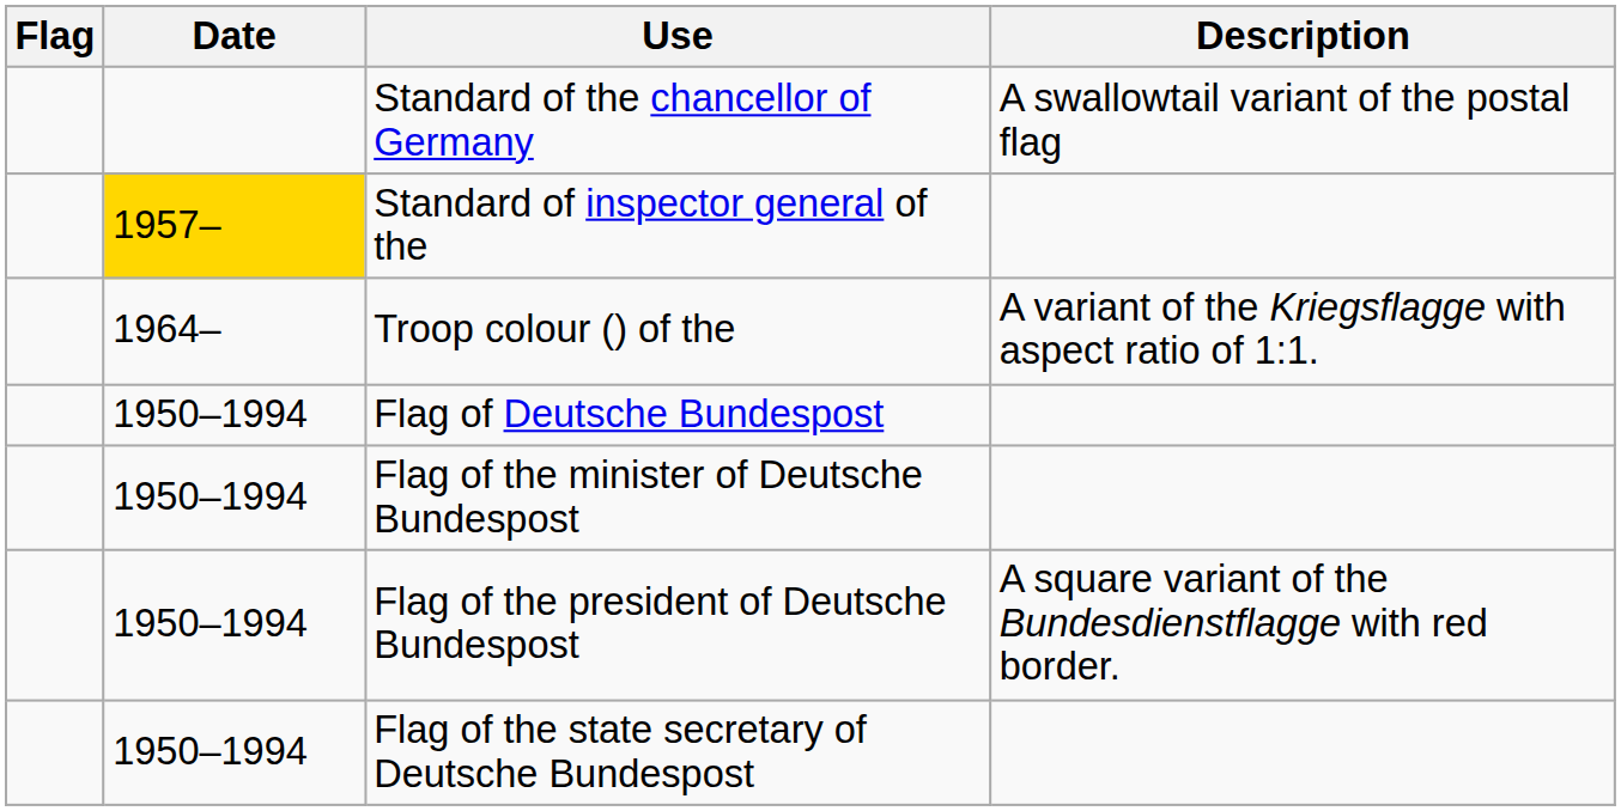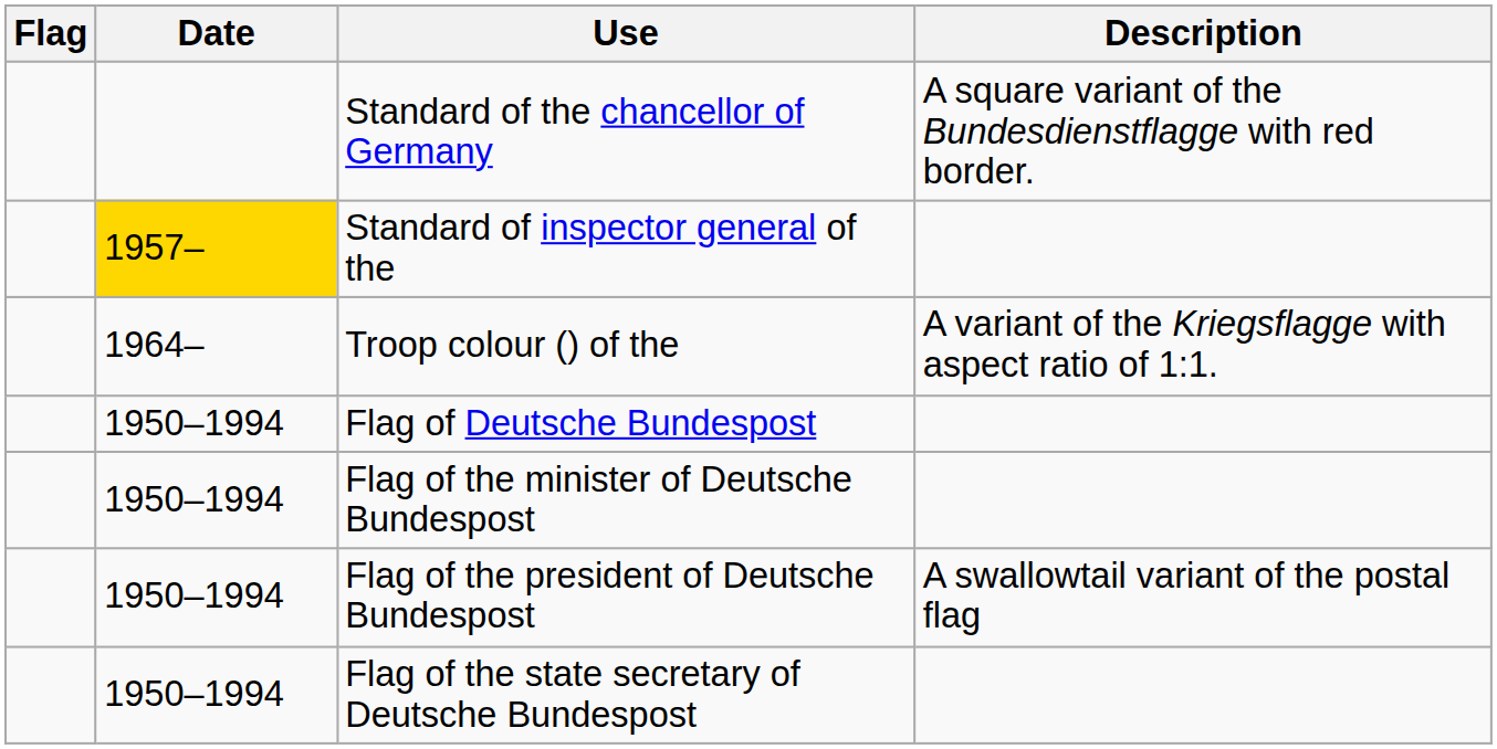 <table class="wikitable">
 <tr>
 <th>Flag</th>
 <th style="width:100px">Date</th>
 <th style="width:250px">Use</th>
 <th style="width:250px">Description</th>
 </tr>
 <tr>
 <td></td>
 <td></td>
 <td>Standard of the <a href='#'>chancellor of Germany</a></td>
-<td>A swallowtail variant of the postal flag</td>
+<td>A square variant of the <em>Bundesdienstflagge</em> with red border.</td>
 </tr>
 <tr>
 <td></td>
 <td style="background: gold;">1957–</td>
 <td>Standard of <a href='#'>inspector general</a> of the </td>
 <td></td>
 </tr>
 <tr>
 <td></td>
 <td>1964–</td>
 <td>Troop colour () of the </td>
 <td>A variant of the <em>Kriegsflagge</em> with aspect ratio of 1:1.</td>
 </tr>
 <tr>
 <td></td>
 <td>1950–1994</td>
 <td>Flag of <a href='#'>Deutsche Bundespost</a></td>
 <td></td>
 </tr>
 <tr>
 <td></td>
 <td>1950–1994</td>
 <td>Flag of the minister of Deutsche Bundespost</td>
 <td></td>
 </tr>
 <tr>
 <td></td>
 <td>1950–1994</td>
 <td>Flag of the president of Deutsche Bundespost</td>
-<td>A square variant of the <em>Bundesdienstflagge</em> with red border.</td>
+<td>A swallowtail variant of the postal flag</td>
 </tr>
 <tr>
 <td></td>
 <td>1950–1994</td>
 <td>Flag of the state secretary of Deutsche Bundespost</td>
 <td></td>
 </tr>
 </table>
